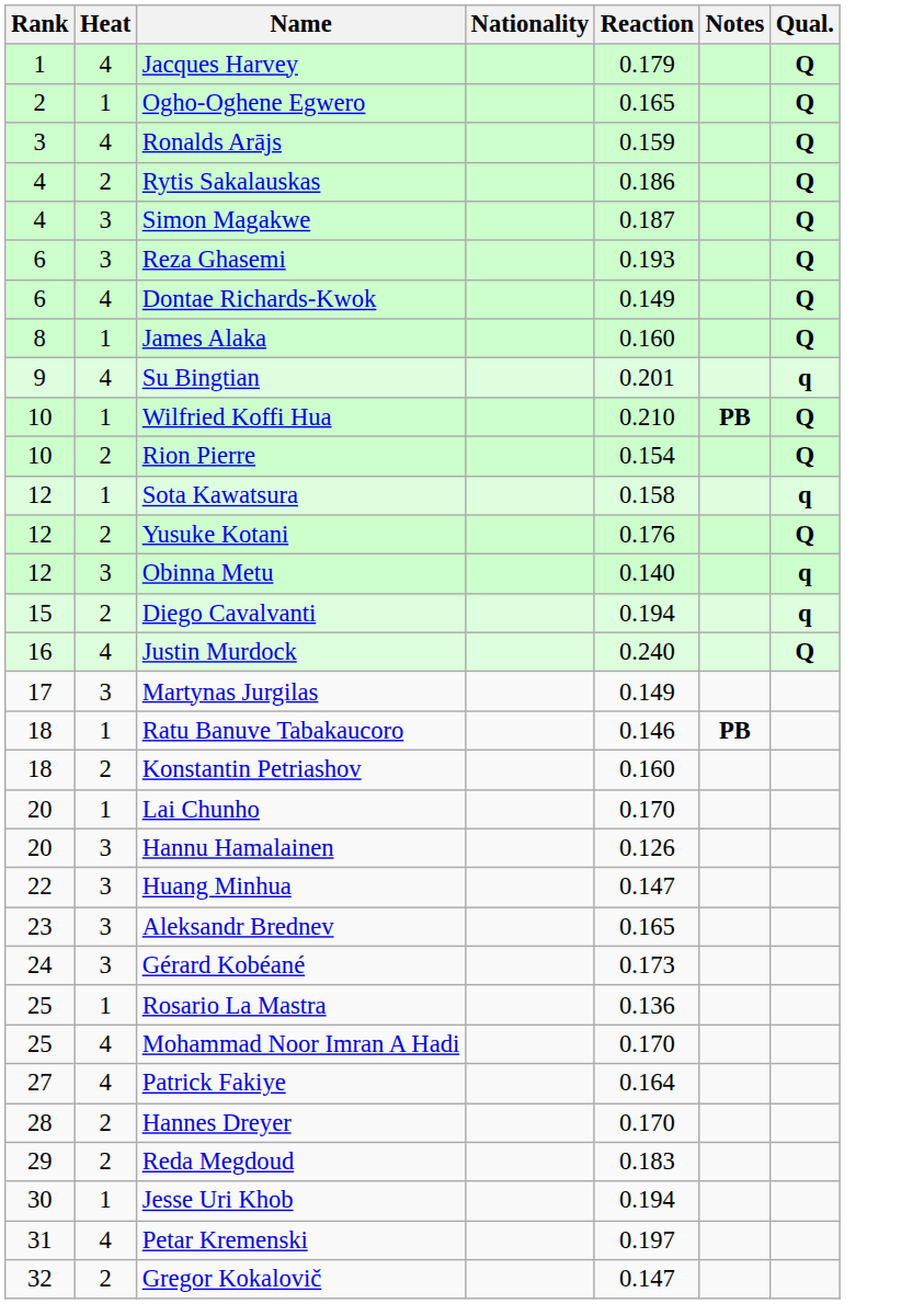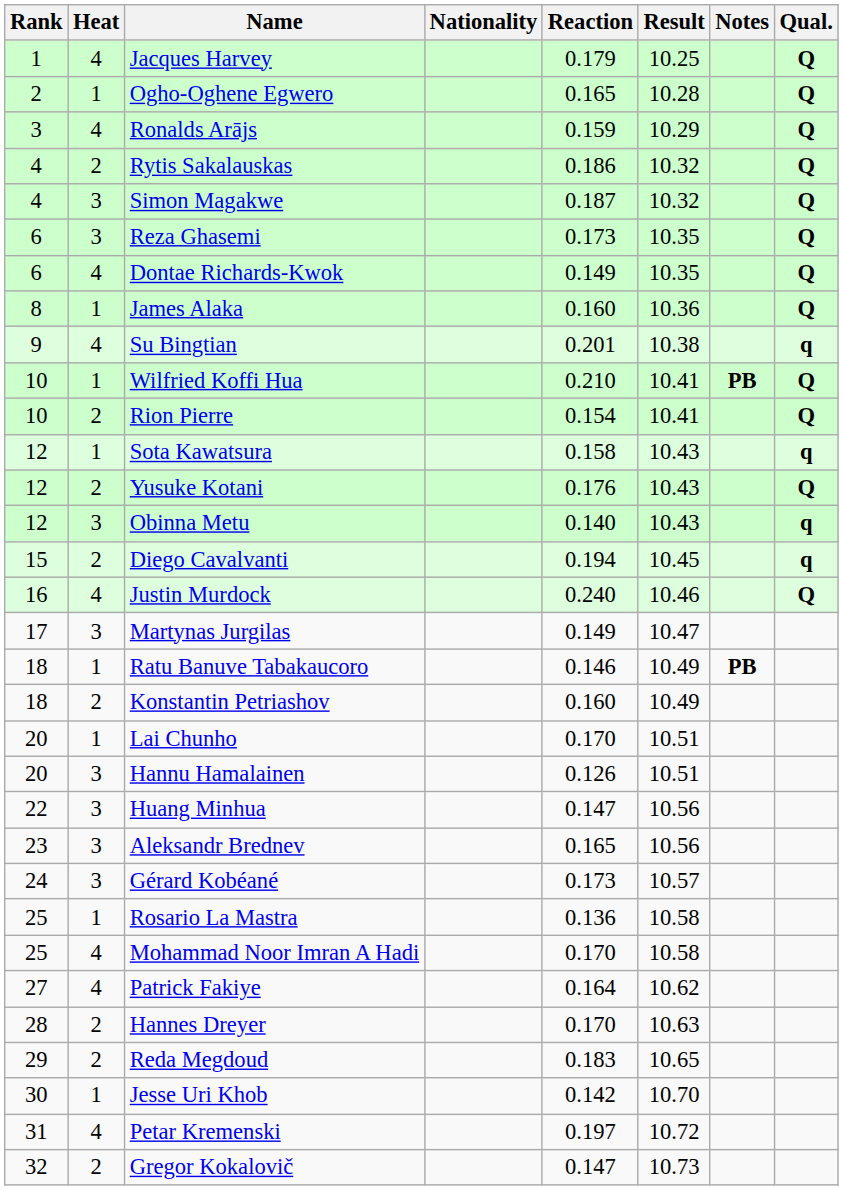 <table class="wikitable sortable" style="text-align:center">
 <tr>
 <th>Rank</th>
 <th>Heat</th>
 <th>Name</th>
 <th>Nationality</th>
 <th>Reaction</th>
+<th>Result</th>
 <th>Notes</th>
 <th>Qual.</th>
 </tr>
 <tr bgcolor=ccffcc>
 <td>1</td>
 <td>4</td>
 <td align="left"><a href='#'>Jacques Harvey</a></td>
 <td align="left"></td>
 <td>0.179</td>
+<td>10.25</td>
 <td></td>
 <td><strong>Q</strong></td>
 </tr>
 <tr bgcolor=ccffcc>
 <td>2</td>
 <td>1</td>
 <td align="left"><a href='#'>Ogho-Oghene Egwero</a></td>
 <td align="left"></td>
 <td>0.165</td>
+<td>10.28</td>
 <td></td>
 <td><strong>Q</strong></td>
 </tr>
 <tr bgcolor=ccffcc>
 <td>3</td>
 <td>4</td>
 <td align="left"><a href='#'>Ronalds Arājs</a></td>
 <td align="left"></td>
 <td>0.159</td>
+<td>10.29</td>
 <td></td>
 <td><strong>Q</strong></td>
 </tr>
 <tr bgcolor=ccffcc>
 <td>4</td>
 <td>2</td>
 <td align="left"><a href='#'>Rytis Sakalauskas</a></td>
 <td align="left"></td>
 <td>0.186</td>
+<td>10.32</td>
 <td></td>
 <td><strong>Q</strong></td>
 </tr>
 <tr bgcolor=ccffcc>
 <td>4</td>
 <td>3</td>
 <td align="left"><a href='#'>Simon Magakwe</a></td>
 <td align="left"></td>
 <td>0.187</td>
+<td>10.32</td>
 <td></td>
 <td><strong>Q</strong></td>
 </tr>
 <tr bgcolor=ccffcc>
 <td>6</td>
 <td>3</td>
 <td align="left"><a href='#'>Reza Ghasemi</a></td>
 <td align="left"></td>
-<td>0.193</td>
+<td>0.173</td>
+<td>10.35</td>
 <td></td>
 <td><strong>Q</strong></td>
 </tr>
 <tr bgcolor=ccffcc>
 <td>6</td>
 <td>4</td>
 <td align="left"><a href='#'>Dontae Richards-Kwok</a></td>
 <td align="left"></td>
 <td>0.149</td>
+<td>10.35</td>
 <td></td>
 <td><strong>Q</strong></td>
 </tr>
 <tr bgcolor=ccffcc>
 <td>8</td>
 <td>1</td>
 <td align="left"><a href='#'>James Alaka</a></td>
 <td align="left"></td>
 <td>0.160</td>
+<td>10.36</td>
 <td></td>
 <td><strong>Q</strong></td>
 </tr>
 <tr bgcolor=ddffdd>
 <td>9</td>
 <td>4</td>
 <td align="left"><a href='#'>Su Bingtian</a></td>
 <td align="left"></td>
 <td>0.201</td>
+<td>10.38</td>
 <td></td>
 <td><strong>q</strong></td>
 </tr>
 <tr bgcolor=ccffcc>
 <td>10</td>
 <td>1</td>
 <td align="left"><a href='#'>Wilfried Koffi Hua</a></td>
 <td align="left"></td>
 <td>0.210</td>
+<td>10.41</td>
 <td><strong>PB</strong></td>
 <td><strong>Q</strong></td>
 </tr>
 <tr bgcolor=ccffcc>
 <td>10</td>
 <td>2</td>
 <td align="left"><a href='#'>Rion Pierre</a></td>
 <td align="left"></td>
 <td>0.154</td>
+<td>10.41</td>
 <td></td>
 <td><strong>Q</strong></td>
 </tr>
 <tr bgcolor=ddffdd>
 <td>12</td>
 <td>1</td>
 <td align="left"><a href='#'>Sota Kawatsura</a></td>
 <td align="left"></td>
 <td>0.158</td>
+<td>10.43</td>
 <td></td>
 <td><strong>q</strong></td>
 </tr>
 <tr bgcolor=ccffcc>
 <td>12</td>
 <td>2</td>
 <td align="left"><a href='#'>Yusuke Kotani</a></td>
 <td align="left"></td>
 <td>0.176</td>
+<td>10.43</td>
 <td></td>
 <td><strong>Q</strong></td>
 </tr>
 <tr bgcolor=ccffcc>
 <td>12</td>
 <td>3</td>
 <td align="left"><a href='#'>Obinna Metu</a></td>
 <td align="left"></td>
 <td>0.140</td>
+<td>10.43</td>
 <td></td>
 <td><strong>q</strong></td>
 </tr>
 <tr bgcolor=ddffdd>
 <td>15</td>
 <td>2</td>
 <td align="left"><a href='#'>Diego Cavalvanti</a></td>
 <td align="left"></td>
 <td>0.194</td>
+<td>10.45</td>
 <td></td>
 <td><strong>q</strong></td>
 </tr>
 <tr bgcolor=ddffdd>
 <td>16</td>
 <td>4</td>
 <td align="left"><a href='#'>Justin Murdock</a></td>
 <td align="left"></td>
 <td>0.240</td>
+<td>10.46</td>
 <td></td>
 <td><strong>Q</strong></td>
 </tr>
 <tr>
 <td>17</td>
 <td>3</td>
 <td align="left"><a href='#'>Martynas Jurgilas</a></td>
 <td align="left"></td>
 <td>0.149</td>
+<td>10.47</td>
 <td></td>
 <td></td>
 </tr>
 <tr>
 <td>18</td>
 <td>1</td>
 <td align="left"><a href='#'>Ratu Banuve Tabakaucoro</a></td>
 <td align="left"></td>
 <td>0.146</td>
+<td>10.49</td>
 <td><strong>PB</strong></td>
 <td></td>
 </tr>
 <tr>
 <td>18</td>
 <td>2</td>
 <td align="left"><a href='#'>Konstantin Petriashov</a></td>
 <td align="left"></td>
 <td>0.160</td>
+<td>10.49</td>
 <td></td>
 <td></td>
 </tr>
 <tr>
 <td>20</td>
 <td>1</td>
 <td align="left"><a href='#'>Lai Chunho</a></td>
 <td align="left"></td>
 <td>0.170</td>
+<td>10.51</td>
 <td></td>
 <td></td>
 </tr>
 <tr>
 <td>20</td>
 <td>3</td>
 <td align="left"><a href='#'>Hannu Hamalainen</a></td>
 <td align="left"></td>
 <td>0.126</td>
+<td>10.51</td>
 <td></td>
 <td></td>
 </tr>
 <tr>
 <td>22</td>
 <td>3</td>
 <td align="left"><a href='#'>Huang Minhua</a></td>
 <td align="left"></td>
 <td>0.147</td>
+<td>10.56</td>
 <td></td>
 <td></td>
 </tr>
 <tr>
 <td>23</td>
 <td>3</td>
 <td align="left"><a href='#'>Aleksandr Brednev</a></td>
 <td align="left"></td>
 <td>0.165</td>
+<td>10.56</td>
 <td></td>
 <td></td>
 </tr>
 <tr>
 <td>24</td>
 <td>3</td>
 <td align="left"><a href='#'>Gérard Kobéané</a></td>
 <td align="left"></td>
 <td>0.173</td>
+<td>10.57</td>
 <td></td>
 <td></td>
 </tr>
 <tr>
 <td>25</td>
 <td>1</td>
 <td align="left"><a href='#'>Rosario La Mastra</a></td>
 <td align="left"></td>
 <td>0.136</td>
+<td>10.58</td>
 <td></td>
 <td></td>
 </tr>
 <tr>
 <td>25</td>
 <td>4</td>
 <td align="left"><a href='#'>Mohammad Noor Imran A Hadi</a></td>
 <td align="left"></td>
 <td>0.170</td>
+<td>10.58</td>
 <td></td>
 <td></td>
 </tr>
 <tr>
 <td>27</td>
 <td>4</td>
 <td align="left"><a href='#'>Patrick Fakiye</a></td>
 <td align="left"></td>
 <td>0.164</td>
+<td>10.62</td>
 <td></td>
 <td></td>
 </tr>
 <tr>
 <td>28</td>
 <td>2</td>
 <td align="left"><a href='#'>Hannes Dreyer</a></td>
 <td align="left"></td>
 <td>0.170</td>
+<td>10.63</td>
 <td></td>
 <td></td>
 </tr>
 <tr>
 <td>29</td>
 <td>2</td>
 <td align="left"><a href='#'>Reda Megdoud</a></td>
 <td align="left"></td>
 <td>0.183</td>
+<td>10.65</td>
 <td></td>
 <td></td>
 </tr>
 <tr>
 <td>30</td>
 <td>1</td>
 <td align="left"><a href='#'>Jesse Uri Khob</a></td>
 <td align="left"></td>
-<td>0.194</td>
+<td>0.142</td>
+<td>10.70</td>
 <td></td>
 <td></td>
 </tr>
 <tr>
 <td>31</td>
 <td>4</td>
 <td align="left"><a href='#'>Petar Kremenski</a></td>
 <td align="left"></td>
 <td>0.197</td>
+<td>10.72</td>
 <td></td>
 <td></td>
 </tr>
 <tr>
 <td>32</td>
 <td>2</td>
 <td align="left"><a href='#'>Gregor Kokalovič</a></td>
 <td align="left"></td>
 <td>0.147</td>
+<td>10.73</td>
 <td></td>
 <td></td>
 </tr>
 </table>
